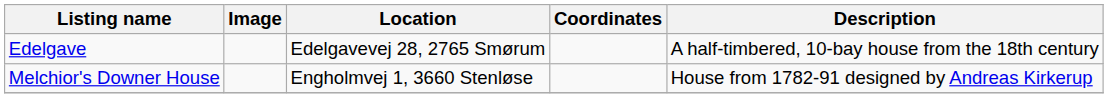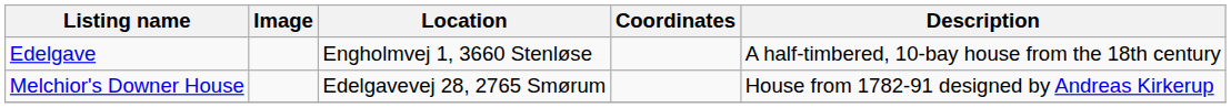 <table class="wikitable sortable">
 <tr>
 <th>Listing name</th>
 <th>Image</th>
 <th>Location</th>
 <th>Coordinates</th>
 <th>Description</th>
 </tr>
 <tr>
 <td><a href='#'>Edelgave</a></td>
 <td></td>
-<td>Edelgavevej 28, 2765 Smørum</td>
+<td>Engholmvej 1, 3660 Stenløse</td>
 <td></td>
 <td>A half-timbered, 10-bay house from the 18th century</td>
 </tr>
 <tr>
 <td><a href='#'>Melchior's Downer House</a></td>
 <td></td>
-<td>Engholmvej 1, 3660 Stenløse</td>
+<td>Edelgavevej 28, 2765 Smørum</td>
 <td></td>
 <td>House from 1782-91 designed by <a href='#'>Andreas Kirkerup</a></td>
 </tr>
 <tr>
 </tr>
 </table>
